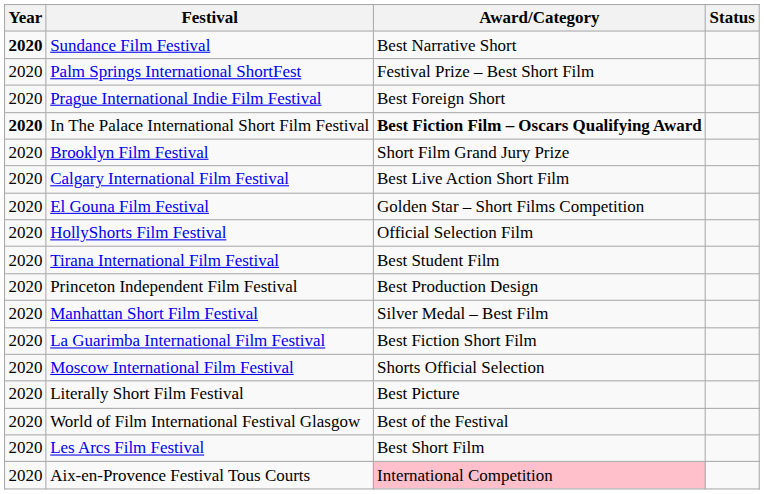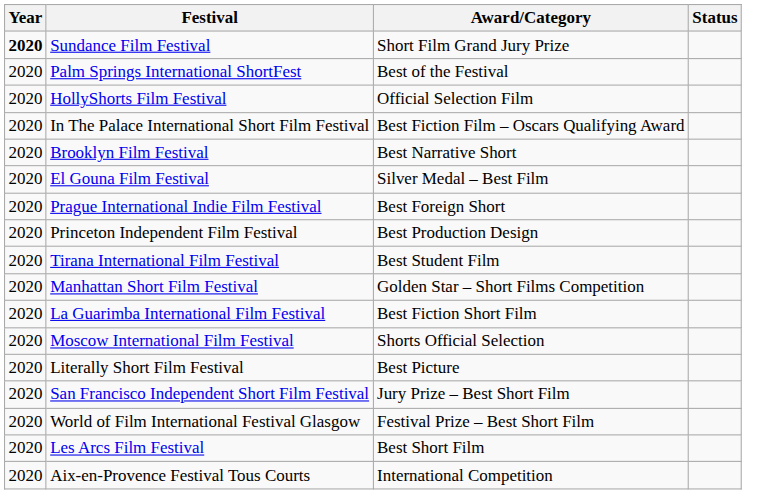 <table class="wikitable">
 <tr>
 <th>Year</th>
 <th>Festival</th>
 <th>Award/Category</th>
 <th>Status</th>
 </tr>
 <tr>
 <td rowspan="1"><strong>2020</strong></td>
 <td><a href='#'>Sundance Film Festival</a></td>
-<td>Best Narrative Short</td>
+<td>Short Film Grand Jury Prize</td>
 <td></td>
 </tr>
 <tr>
 <td>2020</td>
 <td><a href='#'>Palm Springs International ShortFest</a></td>
-<td>Festival Prize – Best Short Film</td>
-<td></td>
-</tr>
-<tr>
-<td>2020</td>
-<td><a href='#'>Prague International Indie Film Festival</a></td>
-<td>Best Foreign Short</td>
-<td></td>
-</tr>
-<tr>
-<td><strong>2020</strong></td>
-<td>In The Palace International Short Film Festival</td>
-<td><strong>Best Fiction Film – Oscars Qualifying Award</strong></td>
-<td></td>
-</tr>
-<tr>
-<td>2020</td>
-<td><a href='#'>Brooklyn Film Festival</a></td>
-<td>Short Film Grand Jury Prize</td>
-<td></td>
-</tr>
-<tr>
-<td>2020</td>
-<td><a href='#'>Calgary International Film Festival</a></td>
-<td>Best Live Action Short Film</td>
-<td></td>
-</tr>
-<tr>
-<td>2020</td>
-<td><a href='#'>El Gouna Film Festival</a></td>
-<td>Golden Star – Short Films Competition</td>
+<td>Best of the Festival</td>
 <td></td>
 </tr>
 <tr>
 <td>2020</td>
 <td><a href='#'>HollyShorts Film Festival</a></td>
 <td>Official Selection Film</td>
 <td></td>
 </tr>
 <tr>
 <td>2020</td>
-<td><a href='#'>Tirana International Film Festival</a></td>
-<td>Best Student Film</td>
+<td>In The Palace International Short Film Festival</td>
+<td>Best Fiction Film – Oscars Qualifying Award</td>
+<td></td>
+</tr>
+<tr>
+<td>2020</td>
+<td><a href='#'>Brooklyn Film Festival</a></td>
+<td>Best Narrative Short</td>
+<td></td>
+</tr>
+<tr>
+<td>2020</td>
+<td><a href='#'>El Gouna Film Festival</a></td>
+<td>Silver Medal – Best Film</td>
+<td></td>
+</tr>
+<tr>
+<td>2020</td>
+<td><a href='#'>Prague International Indie Film Festival</a></td>
+<td>Best Foreign Short</td>
 <td></td>
 </tr>
 <tr>
 <td>2020</td>
 <td>Princeton Independent Film Festival</td>
 <td>Best Production Design</td>
 <td></td>
 </tr>
 <tr>
 <td>2020</td>
+<td><a href='#'>Tirana International Film Festival</a></td>
+<td>Best Student Film</td>
+<td></td>
+</tr>
+<tr>
+<td>2020</td>
 <td><a href='#'>Manhattan Short Film Festival</a></td>
-<td>Silver Medal – Best Film</td>
+<td>Golden Star – Short Films Competition</td>
 <td></td>
 </tr>
 <tr>
 <td>2020</td>
 <td><a href='#'>La Guarimba International Film Festival</a></td>
 <td>Best Fiction Short Film</td>
 <td></td>
 </tr>
 <tr>
 <td>2020</td>
 <td><a href='#'>Moscow International Film Festival</a></td>
 <td>Shorts Official Selection</td>
 <td></td>
 </tr>
 <tr>
 <td>2020</td>
 <td>Literally Short Film Festival</td>
 <td>Best Picture</td>
 <td></td>
 </tr>
 <tr>
 <td>2020</td>
+<td><a href='#'>San Francisco Independent Short Film Festival</a></td>
+<td>Jury Prize – Best Short Film</td>
+<td></td>
+</tr>
+<tr>
+<td>2020</td>
 <td>World of Film International Festival Glasgow</td>
-<td>Best of the Festival</td>
+<td>Festival Prize – Best Short Film</td>
 <td></td>
 </tr>
 <tr>
 <td>2020</td>
 <td><a href='#'>Les Arcs Film Festival</a></td>
 <td>Best Short Film</td>
 <td></td>
 </tr>
 <tr>
 <td>2020</td>
 <td>Aix-en-Provence Festival Tous Courts</td>
-<td style="background: pink;">International Competition</td>
+<td>International Competition</td>
 <td></td>
 </tr>
 </table>
